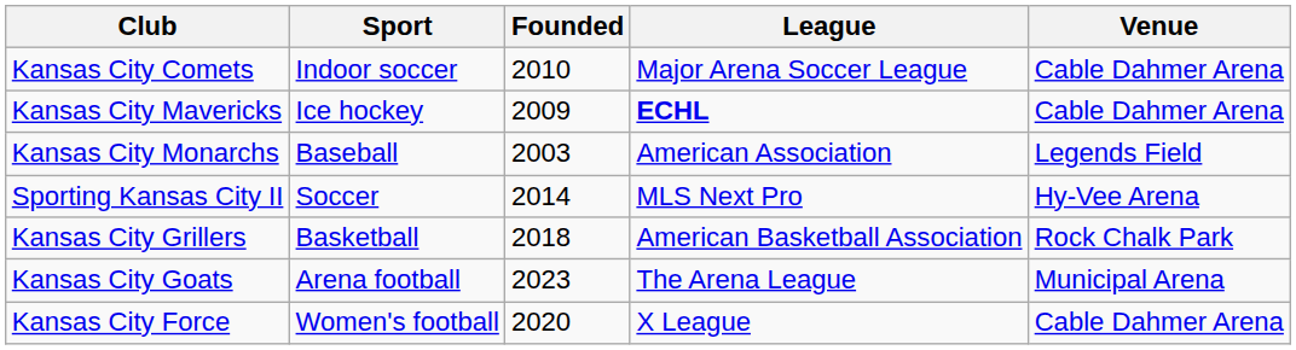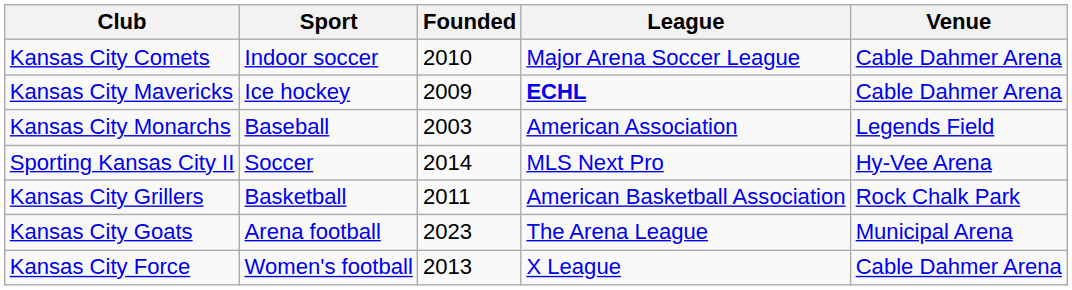 <table class="wikitable">
 <tr>
 <th>Club</th>
 <th>Sport</th>
 <th>Founded</th>
 <th>League</th>
 <th>Venue</th>
 </tr>
 <tr>
 <td><a href='#'>Kansas City Comets</a></td>
 <td><a href='#'>Indoor soccer</a></td>
 <td>2010</td>
 <td><a href='#'>Major Arena Soccer League</a></td>
 <td><a href='#'>Cable Dahmer Arena</a></td>
 </tr>
 <tr>
 <td><a href='#'>Kansas City Mavericks</a></td>
 <td><a href='#'>Ice hockey</a></td>
 <td>2009</td>
 <td><strong><a href='#'>ECHL</a></strong></td>
 <td><a href='#'>Cable Dahmer Arena</a></td>
 </tr>
 <tr>
 <td><a href='#'>Kansas City Monarchs</a></td>
 <td><a href='#'>Baseball</a></td>
 <td>2003</td>
 <td><a href='#'>American Association</a></td>
 <td><a href='#'>Legends Field</a></td>
 </tr>
 <tr>
 <td><a href='#'>Sporting Kansas City II</a></td>
 <td><a href='#'>Soccer</a></td>
 <td>2014</td>
 <td><a href='#'>MLS Next Pro</a></td>
 <td><a href='#'>Hy-Vee Arena</a></td>
 </tr>
 <tr>
 <td><a href='#'>Kansas City Grillers</a></td>
 <td><a href='#'>Basketball</a></td>
-<td>2018</td>
+<td>2011</td>
 <td><a href='#'>American Basketball Association</a></td>
 <td><a href='#'>Rock Chalk Park</a></td>
 </tr>
 <tr>
 <td><a href='#'>Kansas City Goats</a></td>
 <td><a href='#'>Arena football</a></td>
 <td>2023</td>
 <td><a href='#'>The Arena League</a></td>
 <td><a href='#'>Municipal Arena</a></td>
 </tr>
 <tr>
 <td><a href='#'>Kansas City Force</a></td>
 <td><a href='#'>Women's football</a></td>
-<td>2020</td>
+<td>2013</td>
 <td><a href='#'>X League</a></td>
 <td><a href='#'>Cable Dahmer Arena</a></td>
 </tr>
 </table>
